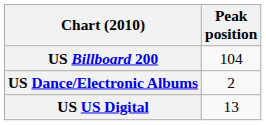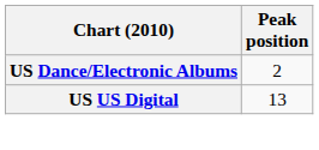 <table class="wikitable sortable plainrowheaders" style="text-align:center">
 <tr>
 <th scope="col">Chart (2010)</th>
 <th scope="col">Peak<br>position</th>
-</tr>
-<tr>
-<th scope="row">US <a href='#'><em>Billboard</em> 200</a></th>
-<td>104</td>
 </tr>
 <tr>
 <th scope="row">US <a href='#'>Dance/Electronic Albums</a></th>
 <td>2</td>
 </tr>
 <tr>
 <th scope="row">US <a href='#'>US Digital</a></th>
 <td>13</td>
 </tr>
 </table>
